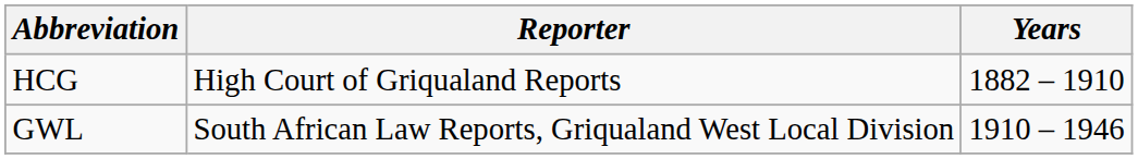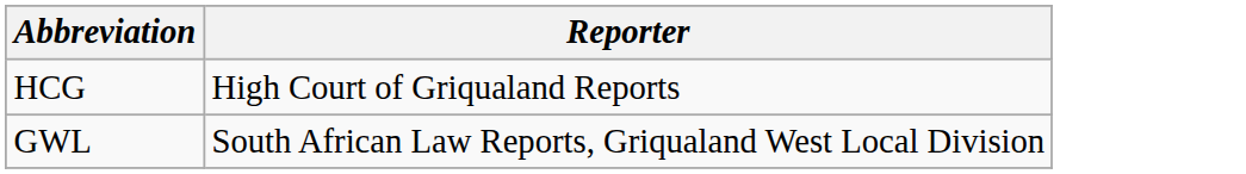 <table class="wikitable">
 <tr>
 <th><em>Abbreviation</em></th>
 <th><em>Reporter</em></th>
-<th><em>Years</em></th>
 </tr>
 <tr valign="top">
 <td>HCG</td>
 <td>High Court of Griqualand Reports</td>
-<td>1882 – 1910</td>
 </tr>
 <tr valign="top">
 <td>GWL</td>
 <td>South African Law Reports, Griqualand West Local Division</td>
-<td>1910 – 1946</td>
 </tr>
 </table>
